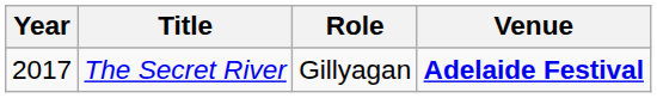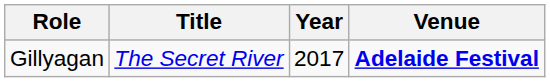 <table class="wikitable sortable">
 <tr>
+<th>Role</th>
+<th>Title</th>
 <th>Year</th>
-<th>Title</th>
-<th>Role</th>
 <th class="unsortable">Venue</th>
 </tr>
 <tr>
+<td>Gillyagan</td>
+<td><a href='#'><em>The Secret River</em></a></td>
 <td>2017</td>
-<td><a href='#'><em>The Secret River</em></a></td>
-<td>Gillyagan</td>
 <td><strong><a href='#'>Adelaide Festival</a></strong></td>
 </tr>
 </table>
